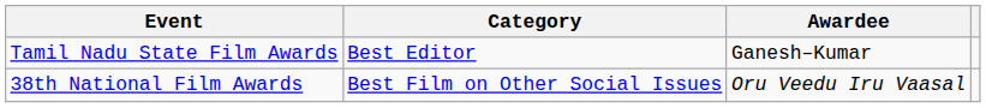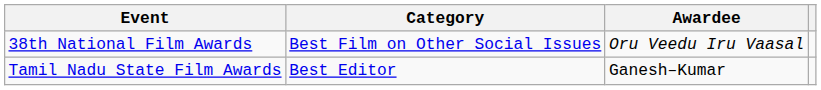 <table class="wikitable">
 <tr>
 <th>Event</th>
 <th>Category</th>
 <th>Awardee</th>
 <th></th>
 </tr>
 <tr>
+<td><a href='#'>38th National Film Awards</a></td>
+<td><a href='#'>Best Film on Other Social Issues</a></td>
+<td><em>Oru Veedu Iru Vaasal</em></td>
+<td style="text-align:center;"></td>
+</tr>
+<tr>
 <td><a href='#'>Tamil Nadu State Film Awards</a></td>
 <td><a href='#'>Best Editor</a></td>
 <td>Ganesh–Kumar</td>
 <td style="text-align:center;"></td>
 </tr>
-<tr>
-<td><a href='#'>38th National Film Awards</a></td>
-<td><a href='#'>Best Film on Other Social Issues</a></td>
-<td><em>Oru Veedu Iru Vaasal</em></td>
-<td style="text-align:center;"></td>
-</tr>
 </table>
